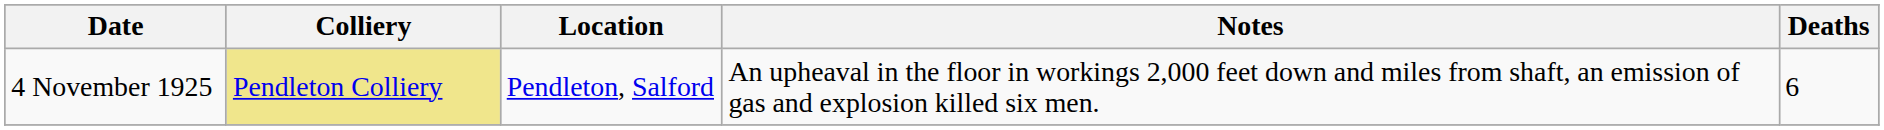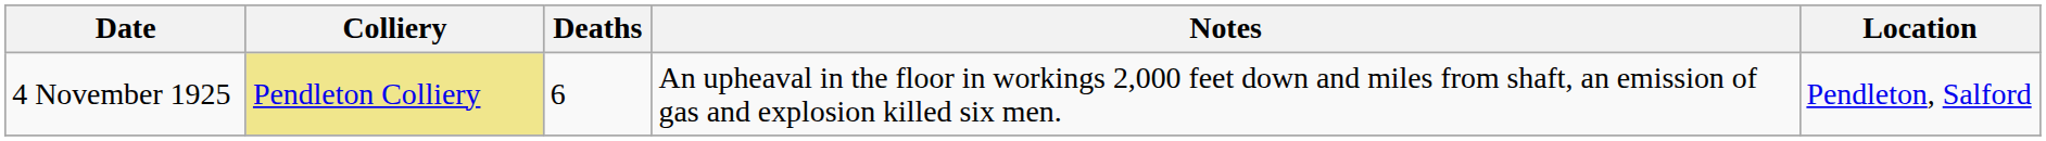 <table class="wikitable">
 <tr>
 <th scope="col"  style="width:120px">Date</th>
 <th scope="col"  style="width:150px">Colliery</th>
+<th scope="col"  style="width:50px">Deaths</th>
+<th scope="col"  style="width:600px">Notes</th>
 <th scope="col"  style="width:120px">Location</th>
-<th scope="col"  style="width:600px">Notes</th>
-<th scope="col"  style="width:50px">Deaths</th>
 </tr>
 <tr>
 <td>4 November 1925</td>
 <td style="background: khaki;"><a href='#'>Pendleton Colliery</a></td>
+<td>6</td>
+<td>An upheaval in the floor in workings 2,000 feet down and  miles from shaft, an emission of gas and explosion killed six men.</td>
 <td><a href='#'>Pendleton</a>, <a href='#'>Salford</a></td>
-<td>An upheaval in the floor in workings 2,000 feet down and  miles from shaft, an emission of gas and explosion killed six men.</td>
-<td>6</td>
 </tr>
 </table>
